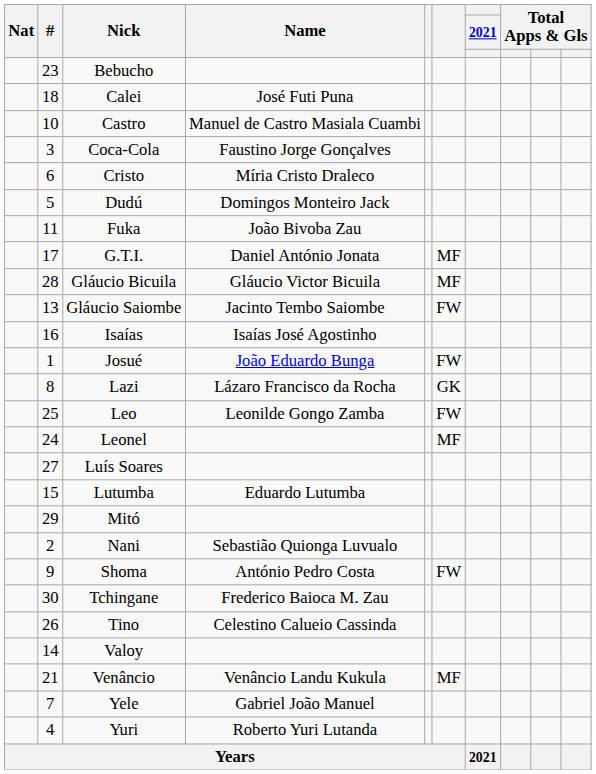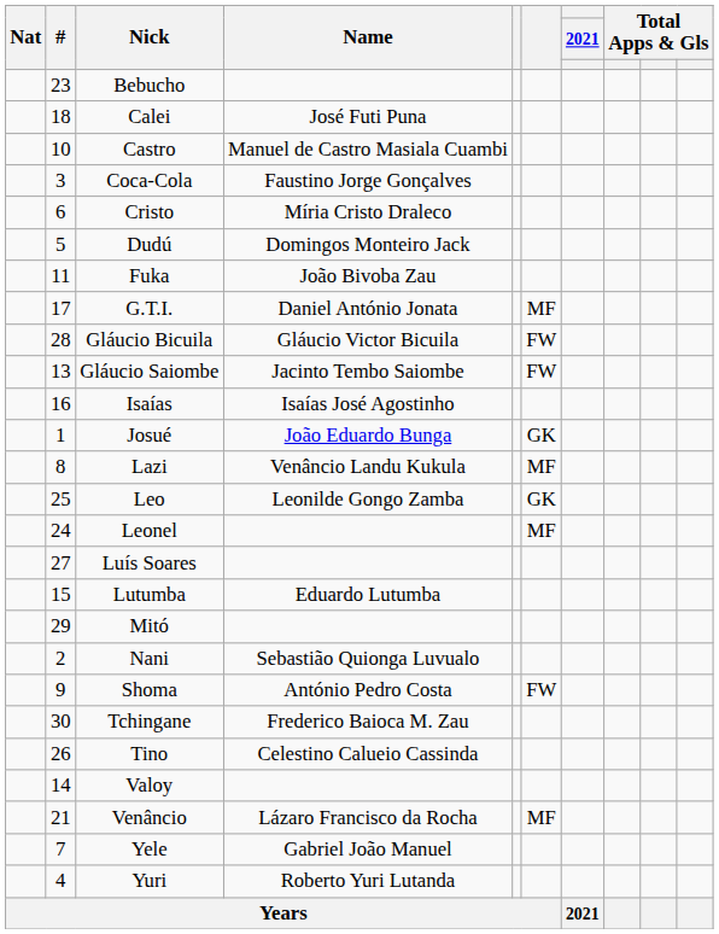 <table class="wikitable plainrowheaders sortable" style="text-align:center">
 <tr>
 <th scope="col" rowspan="3">Nat</th>
 <th scope="col" rowspan="3">#</th>
 <th scope="col" rowspan="3">Nick</th>
 <th scope="col" rowspan="3">Name</th>
 <th scope="col" rowspan="3"></th>
 <th scope="col" rowspan="3"></th>
 <th colspan="1"><small></small></th>
 <th colspan="3" rowspan="2">Total<br>Apps & Gls</th>
 </tr>
 <tr>
 <th colspan="1"><small><a href='#'>2021</a></small></th>
 </tr>
 <tr>
 <th scope="col" rowspan="1"><sup></sup></th>
 <th scope="col" rowspan="1"><sup></sup></th>
 <th scope="col" rowspan="1"><sup></sup></th>
 <th scope="col" rowspan="1"><sup></sup></th>
 </tr>
 <tr>
 <td></td>
 <td>23</td>
 <td>Bebucho</td>
 <td></td>
 <td></td>
 <td></td>
 <td></td>
 <td></td>
 <td></td>
 <td></td>
 </tr>
 <tr>
 <td></td>
 <td>18</td>
 <td>Calei</td>
 <td>José Futi Puna</td>
 <td></td>
 <td></td>
 <td></td>
 <td></td>
 <td></td>
 <td></td>
 </tr>
 <tr>
 <td></td>
 <td>10</td>
 <td>Castro</td>
 <td>Manuel de Castro Masiala Cuambi</td>
 <td></td>
 <td data-sort-value="3"></td>
 <td></td>
 <td></td>
 <td></td>
 <td></td>
 </tr>
 <tr>
 <td></td>
 <td data-sort-value="03">3</td>
 <td>Coca-Cola</td>
 <td>Faustino Jorge Gonçalves</td>
 <td></td>
 <td data-sort-value="2"></td>
 <td></td>
 <td></td>
 <td></td>
 <td></td>
 </tr>
 <tr>
 <td></td>
 <td data-sort-value="06">6</td>
 <td>Cristo</td>
 <td>Míria Cristo Draleco</td>
 <td></td>
 <td data-sort-value="2"></td>
 <td></td>
 <td></td>
 <td></td>
 <td></td>
 </tr>
 <tr>
 <td></td>
 <td data-sort-value="05">5</td>
 <td>Dudú</td>
 <td>Domingos Monteiro Jack</td>
 <td></td>
 <td data-sort-value="2"></td>
 <td></td>
 <td></td>
 <td></td>
 <td></td>
 </tr>
 <tr>
 <td></td>
 <td>11</td>
 <td>Fuka</td>
 <td data-sort-value="Joao B">João Bivoba Zau</td>
 <td></td>
 <td data-sort-value="3"></td>
 <td></td>
 <td></td>
 <td></td>
 <td></td>
 </tr>
 <tr>
 <td></td>
 <td>17</td>
 <td>G.T.I.</td>
 <td>Daniel António Jonata</td>
 <td></td>
 <td data-sort-value="3">MF</td>
 <td></td>
 <td></td>
 <td></td>
 <td></td>
 </tr>
 <tr>
 <td></td>
 <td>28</td>
 <td>Gláucio Bicuila</td>
 <td>Gláucio Victor Bicuila</td>
 <td></td>
-<td data-sort-value="3">MF</td>
+<td>FW</td>
 <td></td>
 <td></td>
 <td></td>
 <td></td>
 </tr>
 <tr>
 <td></td>
 <td>13</td>
 <td>Gláucio Saiombe</td>
 <td>Jacinto Tembo Saiombe</td>
 <td></td>
 <td>FW</td>
 <td></td>
 <td></td>
 <td></td>
 <td></td>
 </tr>
 <tr>
 <td></td>
 <td>16</td>
 <td>Isaías</td>
 <td>Isaías José Agostinho</td>
 <td></td>
 <td data-sort-value="3"></td>
 <td></td>
 <td></td>
 <td></td>
 <td></td>
 </tr>
 <tr>
 <td></td>
 <td data-sort-value="01">1</td>
 <td>Josué</td>
 <td data-sort-value="Joao E"><a href='#'>João Eduardo Bunga</a></td>
 <td></td>
-<td>FW</td>
+<td data-sort-value="1">GK</td>
 <td></td>
 <td></td>
 <td></td>
 <td></td>
 </tr>
 <tr>
 <td></td>
 <td data-sort-value="08">8</td>
 <td>Lazi</td>
-<td>Lázaro Francisco da Rocha</td>
+<td>Venâncio Landu Kukula</td>
 <td></td>
-<td data-sort-value="1">GK</td>
+<td data-sort-value="3">MF</td>
 <td></td>
 <td></td>
 <td></td>
 <td></td>
 </tr>
 <tr>
 <td></td>
 <td>25</td>
 <td>Leo</td>
 <td>Leonilde Gongo Zamba</td>
 <td></td>
-<td>FW</td>
+<td data-sort-value="1">GK</td>
 <td></td>
 <td></td>
 <td></td>
 <td></td>
 </tr>
 <tr>
 <td></td>
 <td>24</td>
 <td>Leonel</td>
 <td></td>
 <td></td>
 <td data-sort-value="3">MF</td>
 <td></td>
 <td></td>
 <td></td>
 <td></td>
 </tr>
 <tr>
 <td></td>
 <td>27</td>
 <td data-sort-value="Luis S">Luís Soares</td>
 <td></td>
 <td></td>
 <td></td>
 <td></td>
 <td></td>
 <td></td>
 <td></td>
 </tr>
 <tr>
 <td></td>
 <td>15</td>
 <td>Lutumba</td>
 <td>Eduardo Lutumba</td>
 <td></td>
 <td></td>
 <td></td>
 <td></td>
 <td></td>
 <td></td>
 </tr>
 <tr>
 <td></td>
 <td>29</td>
 <td>Mitó</td>
 <td></td>
 <td></td>
 <td></td>
 <td></td>
 <td></td>
 <td></td>
 <td></td>
 </tr>
 <tr>
 <td></td>
 <td data-sort-value="02">2</td>
 <td>Nani</td>
 <td>Sebastião Quionga Luvualo</td>
 <td></td>
 <td data-sort-value="2"></td>
 <td></td>
 <td></td>
 <td></td>
 <td></td>
 </tr>
 <tr>
 <td></td>
 <td data-sort-value="09">9</td>
 <td>Shoma</td>
 <td>António Pedro Costa</td>
 <td></td>
 <td>FW</td>
 <td></td>
 <td></td>
 <td></td>
 <td></td>
 </tr>
 <tr>
 <td></td>
 <td>30</td>
 <td>Tchingane</td>
 <td>Frederico Baioca M. Zau</td>
 <td></td>
 <td data-sort-value="2"></td>
 <td></td>
 <td></td>
 <td></td>
 <td></td>
 </tr>
 <tr>
 <td></td>
 <td>26</td>
 <td>Tino</td>
 <td>Celestino Calueio Cassinda</td>
 <td></td>
 <td></td>
 <td></td>
 <td></td>
 <td></td>
 <td></td>
 </tr>
 <tr>
 <td></td>
 <td>14</td>
 <td>Valoy</td>
 <td></td>
 <td></td>
 <td></td>
 <td></td>
 <td></td>
 <td></td>
 <td></td>
 </tr>
 <tr>
 <td></td>
 <td>21</td>
 <td>Venâncio</td>
-<td>Venâncio Landu Kukula</td>
+<td>Lázaro Francisco da Rocha</td>
 <td></td>
 <td data-sort-value="3">MF</td>
 <td></td>
 <td></td>
 <td></td>
 <td></td>
 </tr>
 <tr>
 <td></td>
 <td data-sort-value="07">7</td>
 <td>Yele</td>
 <td>Gabriel João Manuel</td>
 <td></td>
 <td data-sort-value="3"></td>
 <td></td>
 <td></td>
 <td></td>
 <td></td>
 </tr>
 <tr>
 <td></td>
 <td data-sort-value="04">4</td>
 <td>Yuri</td>
 <td>Roberto Yuri Lutanda</td>
 <td></td>
 <td data-sort-value="3"></td>
 <td></td>
 <td></td>
 <td></td>
 <td></td>
 </tr>
 <tr>
 <th colspan=6>Years</th>
 <th><small>2021</small></th>
 <th></th>
 <th></th>
 <th></th>
 </tr>
 </table>
